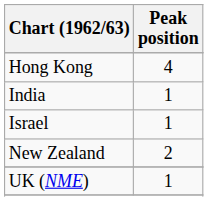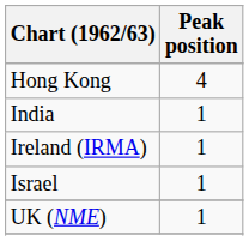 <table class="wikitable">
 <tr>
 <th scope="col">Chart (1962/63)</th>
 <th scope="col">Peak<br>position</th>
 </tr>
 <tr>
 </tr>
 <tr>
 </tr>
 <tr>
 <td>Hong Kong </td>
 <td align=center>4</td>
 </tr>
 <tr>
 <td>India </td>
 <td align=center>1</td>
 </tr>
 <tr>
-<td>Israel </td>
+<td>Ireland (<a href='#'>IRMA</a>)</td>
 <td align=center>1</td>
 </tr>
 <tr>
-<td>New Zealand </td>
-<td align=center>2</td>
+<td>Israel </td>
+<td align=center>1</td>
 </tr>
 <tr>
 </tr>
 <tr>
 <td align="left">UK (<em><a href='#'>NME</a></em>)</td>
 <td style="text-align:center;">1</td>
 </tr>
 <tr>
 </tr>
 <tr>
 </tr>
 </table>
